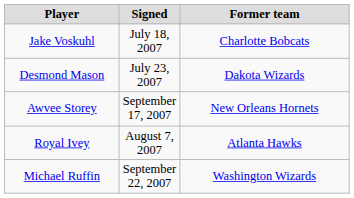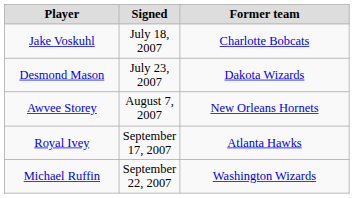 <table class="wikitable" style="text-align: center">
 <tr style="text-align:center; background:#ddd;">
 <td style="width:140px"><strong>Player</strong></td>
 <td style="width:70px"><strong>Signed</strong></td>
 <td style="width:210px"><strong>Former team</strong></td>
 </tr>
 <tr>
 <td><a href='#'>Jake Voskuhl</a></td>
 <td>July 18, 2007</td>
 <td><a href='#'>Charlotte Bobcats</a></td>
 </tr>
 <tr>
 <td><a href='#'>Desmond Mason</a></td>
 <td>July 23, 2007</td>
 <td><a href='#'>Dakota Wizards</a></td>
 </tr>
 <tr>
 <td><a href='#'>Awvee Storey</a></td>
-<td>September 17, 2007</td>
+<td>August 7, 2007</td>
 <td><a href='#'>New Orleans Hornets</a></td>
 </tr>
 <tr>
 <td><a href='#'>Royal Ivey</a></td>
-<td>August 7, 2007</td>
+<td>September 17, 2007</td>
 <td><a href='#'>Atlanta Hawks</a></td>
 </tr>
 <tr>
 <td><a href='#'>Michael Ruffin</a></td>
 <td>September 22, 2007</td>
 <td><a href='#'>Washington Wizards</a></td>
 </tr>
 </table>
